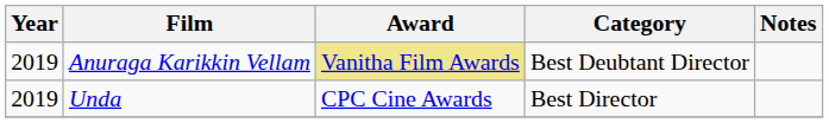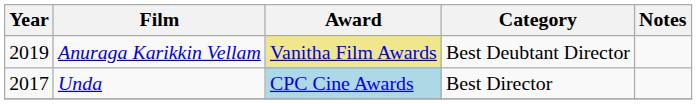 <table class="wikitable">
 <tr>
 <th>Year</th>
 <th>Film</th>
 <th>Award</th>
 <th>Category</th>
 <th>Notes</th>
 </tr>
 <tr>
 <td rowspan=1>2019</td>
 <td rowspan=1><em><a href='#'>Anuraga Karikkin Vellam</a></em></td>
 <td rowspan=1 style="background: khaki;"><a href='#'>Vanitha Film Awards</a></td>
 <td rowspan=1>Best Deubtant Director</td>
 <td></td>
 </tr>
 <tr>
-<td rowspan=1>2019</td>
+<td rowspan=1>2017</td>
 <td rowspan=1><em><a href='#'>Unda</a></em></td>
-<td rowspan=1><a href='#'>CPC Cine Awards</a></td>
+<td rowspan=1 style="background: lightblue;"><a href='#'>CPC Cine Awards</a></td>
 <td rowspan=1>Best Director</td>
 <td></td>
 </tr>
 <tr>
 </tr>
 </table>
